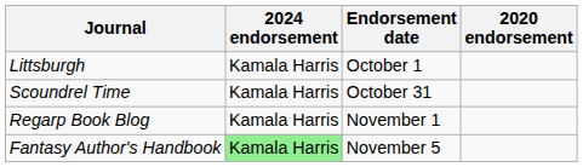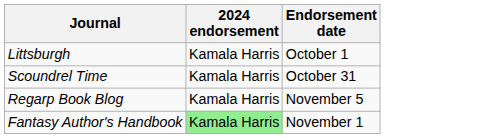 <table class="wikitable sortable">
 <tr>
 <th>Journal</th>
 <th>2024<br>endorsement</th>
 <th>Endorsement<br>date</th>
-<th>2020<br>endorsement</th>
 </tr>
 <tr>
 <td><em>Littsburgh</em></td>
 <td>Kamala Harris</td>
 <td data-sort-value="2024-10-01">October 1</td>
-<td></td>
 </tr>
 <tr>
 <td><em>Scoundrel Time</em></td>
 <td>Kamala Harris</td>
 <td data-sort-value="2024-10-31">October 31</td>
-<td></td>
 </tr>
 <tr>
 <td><em>Regarp Book Blog</em></td>
 <td>Kamala Harris</td>
-<td data-sort-value="2024-11-01">November 1</td>
-<td></td>
+<td data-sort-value="2024-11-05">November 5</td>
 </tr>
 <tr>
 <td><em>Fantasy Author's Handbook</em></td>
 <td style="background: lightgreen;">Kamala Harris</td>
-<td data-sort-value="2024-11-05">November 5</td>
-<td></td>
+<td data-sort-value="2024-11-01">November 1</td>
 </tr>
 </table>
